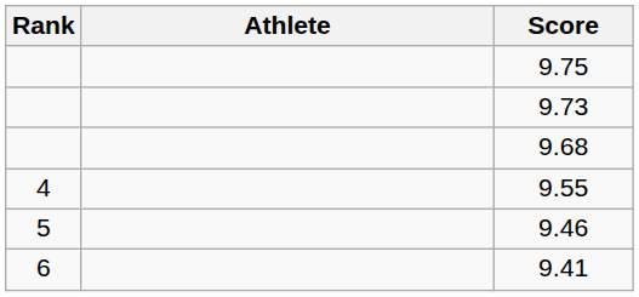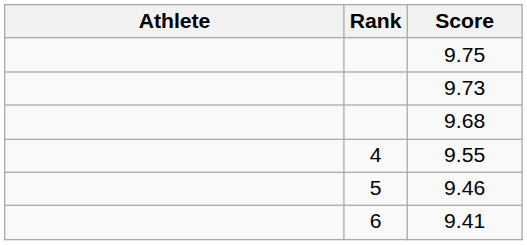 <table class = "wikitable" style="text-align:center;">
 <tr>
+<th width=250>Athlete</th>
 <th width=40>Rank</th>
-<th width=250>Athlete</th>
 <th width=80>Score</th>
 </tr>
 <tr>
+<td align=left></td>
 <td></td>
-<td align=left></td>
 <td>9.75</td>
 </tr>
 <tr>
+<td align=left></td>
 <td></td>
-<td align=left></td>
 <td>9.73</td>
 </tr>
 <tr>
+<td align=left></td>
 <td></td>
-<td align=left></td>
 <td>9.68</td>
 </tr>
 <tr>
+<td align=left></td>
 <td>4</td>
-<td align=left></td>
 <td>9.55</td>
 </tr>
 <tr>
+<td align=left></td>
 <td>5</td>
-<td align=left></td>
 <td>9.46</td>
 </tr>
 <tr>
+<td align=left></td>
 <td>6</td>
-<td align=left></td>
 <td>9.41</td>
 </tr>
 </table>
